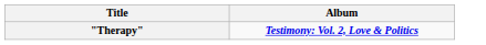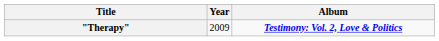 <table class="wikitable plainrowheaders" style="text-align:center;">
 <tr>
 <th rowspan="1" style="width:20em;">Title</th>
+<th rowspan="1" style="width:1em;">Year</th>
 <th rowspan="1" style="width:20em;">Album</th>
 </tr>
 <tr>
 <th scope="row">"Therapy"<br> </th>
+<td>2009</td>
 <td><strong><em><a href='#'>Testimony: Vol. 2, Love & Politics</a></em></strong></td>
 </tr>
 </table>
